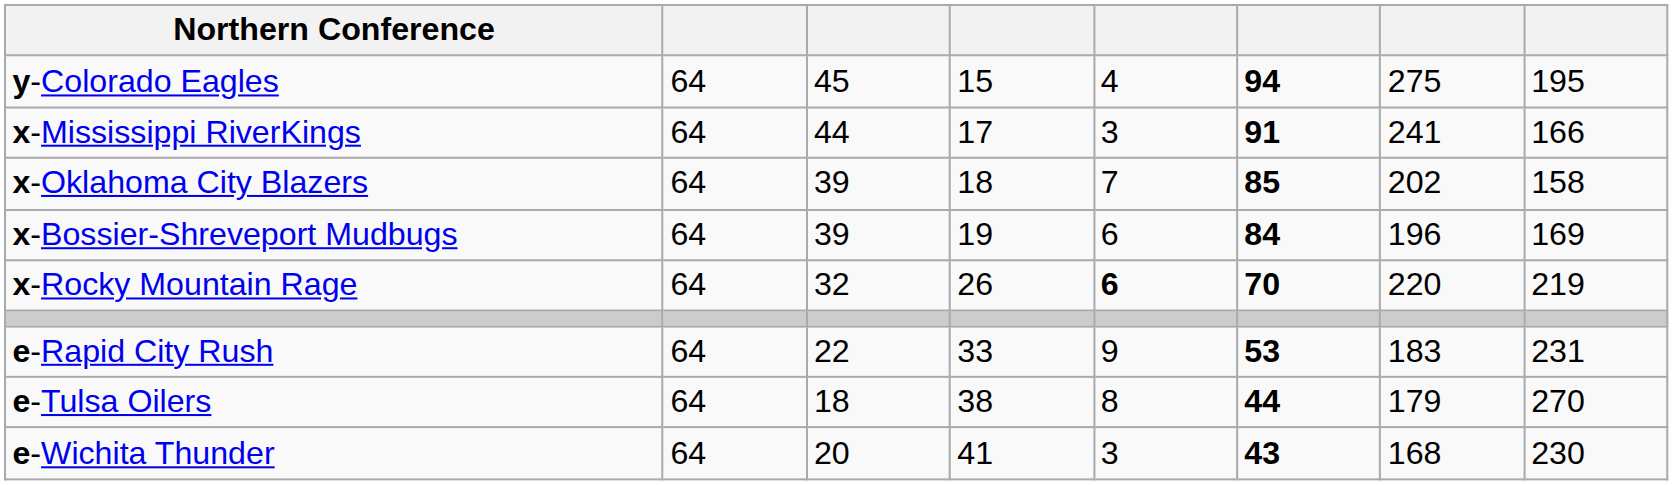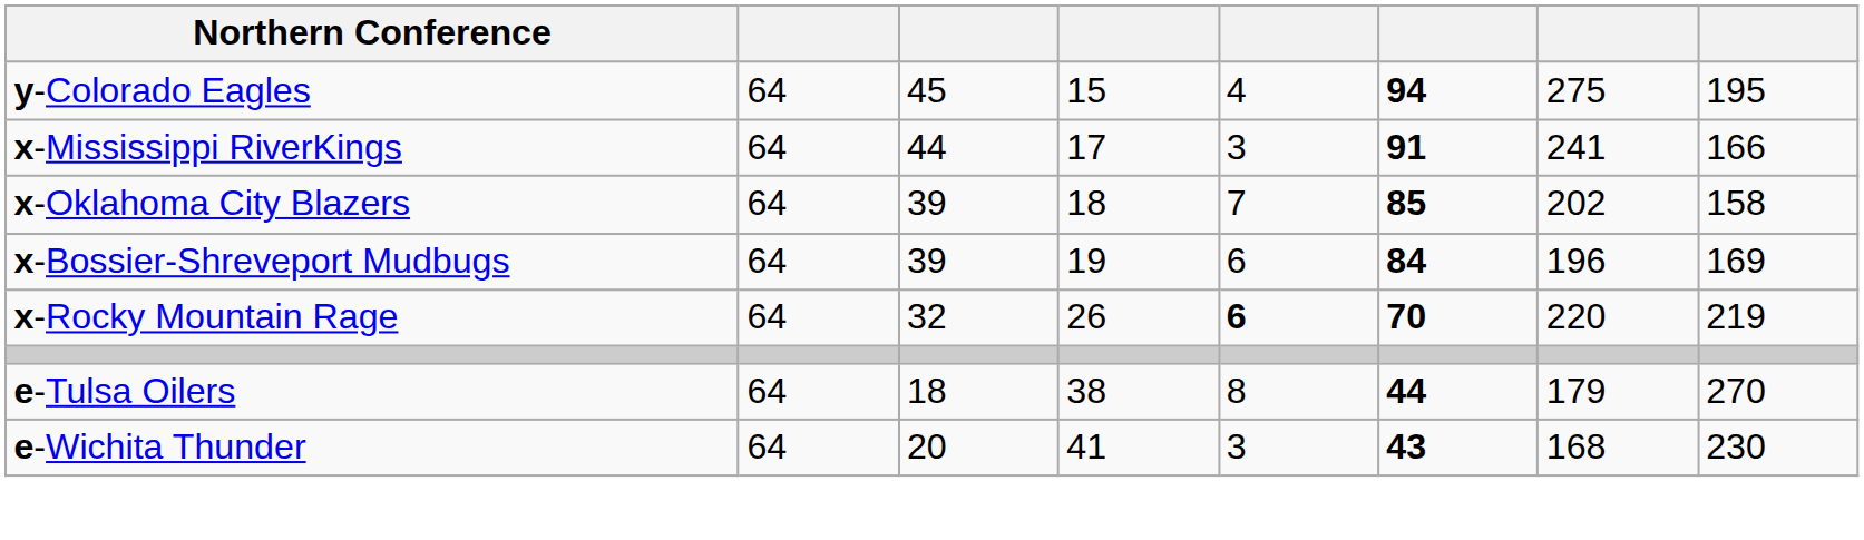 <table class="wikitable sortable">
 <tr>
 <th style="width:20em;" class="unsortable">Northern Conference</th>
 <th style="width:4em;" class="unsortable"></th>
 <th style="width:4em;"></th>
 <th style="width:4em;"></th>
 <th style="width:4em;"></th>
 <th style="width:4em;"></th>
 <th style="width:4em;"></th>
 <th style="width:4em;"></th>
 </tr>
 <tr>
 <td><strong>y</strong>-<a href='#'>Colorado Eagles</a></td>
 <td>64</td>
 <td>45</td>
 <td>15</td>
 <td>4</td>
 <td><strong>94</strong></td>
 <td>275</td>
 <td>195</td>
 </tr>
 <tr>
 <td><strong>x</strong>-<a href='#'>Mississippi RiverKings</a></td>
 <td>64</td>
 <td>44</td>
 <td>17</td>
 <td>3</td>
 <td><strong>91</strong></td>
 <td>241</td>
 <td>166</td>
 </tr>
 <tr>
 <td><strong>x</strong>-<a href='#'>Oklahoma City Blazers</a></td>
 <td>64</td>
 <td>39</td>
 <td>18</td>
 <td>7</td>
 <td><strong>85</strong></td>
 <td>202</td>
 <td>158</td>
 </tr>
 <tr>
 <td><strong>x</strong>-<a href='#'>Bossier-Shreveport Mudbugs</a></td>
 <td>64</td>
 <td>39</td>
 <td>19</td>
 <td>6</td>
 <td><strong>84</strong></td>
 <td>196</td>
 <td>169</td>
 </tr>
 <tr>
 <td><strong>x</strong>-<a href='#'>Rocky Mountain Rage</a></td>
 <td>64</td>
 <td>32</td>
 <td>26</td>
 <td><strong>6</strong></td>
 <td><strong>70</strong></td>
 <td>220</td>
 <td>219</td>
 </tr>
 <tr bgcolor="#cccccc">
 <td></td>
 <td></td>
 <td></td>
 <td></td>
 <td></td>
 <td></td>
 <td></td>
 <td></td>
 </tr>
 <tr>
-<td><strong>e</strong>-<a href='#'>Rapid City Rush</a></td>
-<td>64</td>
-<td>22</td>
-<td>33</td>
-<td>9</td>
-<td><strong>53</strong></td>
-<td>183</td>
-<td>231</td>
-</tr>
-<tr>
 <td><strong>e</strong>-<a href='#'>Tulsa Oilers</a></td>
 <td>64</td>
 <td>18</td>
 <td>38</td>
 <td>8</td>
 <td><strong>44</strong></td>
 <td>179</td>
 <td>270</td>
 </tr>
 <tr>
 <td><strong>e</strong>-<a href='#'>Wichita Thunder</a></td>
 <td>64</td>
 <td>20</td>
 <td>41</td>
 <td>3</td>
 <td><strong>43</strong></td>
 <td>168</td>
 <td>230</td>
 </tr>
 </table>
